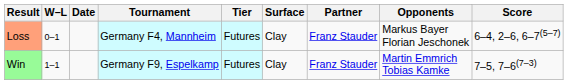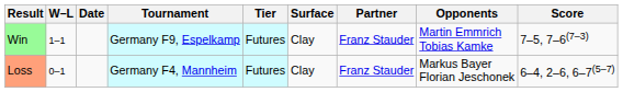 <table class="sortable wikitable">
 <tr>
 <th>Result</th>
 <th class="unsortable">W–L</th>
 <th>Date</th>
 <th>Tournament</th>
 <th>Tier</th>
 <th>Surface</th>
 <th>Partner</th>
 <th>Opponents</th>
 <th class="unsortable">Score</th>
 </tr>
 <tr>
+<td style="background:#98fb98;">Win</td>
+<td><small>1–1</small></td>
+<td></td>
+<td style="background:#cffcff;">Germany F9, <a href='#'>Espelkamp</a></td>
+<td style="background:#cffcff;">Futures</td>
+<td>Clay</td>
+<td> <a href='#'>Franz Stauder</a></td>
+<td> <a href='#'>Martin Emmrich</a> <br>  <a href='#'>Tobias Kamke</a></td>
+<td>7–5, 7–6<sup>(7–3)</sup></td>
+</tr>
+<tr>
 <td style="background:#ffa07a;">Loss</td>
 <td><small>0–1</small></td>
 <td></td>
 <td style="background:#cffcff;">Germany F4, <a href='#'>Mannheim</a></td>
 <td style="background:#cffcff;">Futures</td>
 <td>Clay</td>
 <td> <a href='#'>Franz Stauder</a></td>
 <td> Markus Bayer <br>  Florian Jeschonek</td>
 <td>6–4, 2–6, 6–7<sup>(5–7)</sup></td>
 </tr>
-<tr>
-<td style="background:#98fb98;">Win</td>
-<td><small>1–1</small></td>
-<td></td>
-<td style="background:#cffcff;">Germany F9, <a href='#'>Espelkamp</a></td>
-<td style="background:#cffcff;">Futures</td>
-<td>Clay</td>
-<td> <a href='#'>Franz Stauder</a></td>
-<td> <a href='#'>Martin Emmrich</a> <br>  <a href='#'>Tobias Kamke</a></td>
-<td>7–5, 7–6<sup>(7–3)</sup></td>
-</tr>
 </table>
